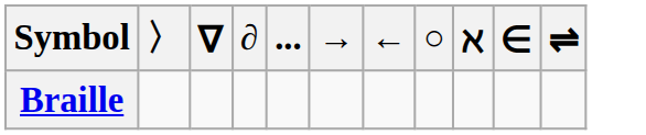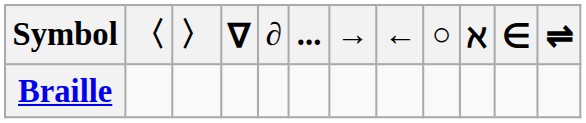 <table class="wikitable" style="text-align:center">
 <tr>
 <th>Symbol</th>
+<th>〈</th>
 <th>〉</th>
 <th>∇</th>
 <th>∂</th>
 <th>...</th>
 <th>→</th>
 <th>←</th>
 <th>○</th>
 <th>ℵ</th>
 <th>∈</th>
 <th>⇌</th>
 </tr>
 <tr>
 <th><a href='#'>Braille</a></th>
 <td></td>
 <td></td>
 <td></td>
 <td></td>
 <td></td>
 <td></td>
 <td></td>
 <td></td>
 <td></td>
 <td></td>
+<td></td>
 </tr>
 </table>
